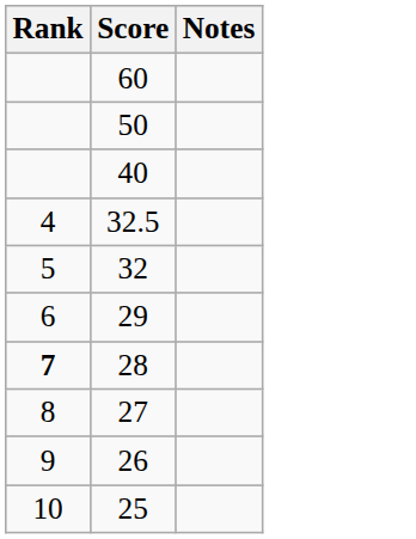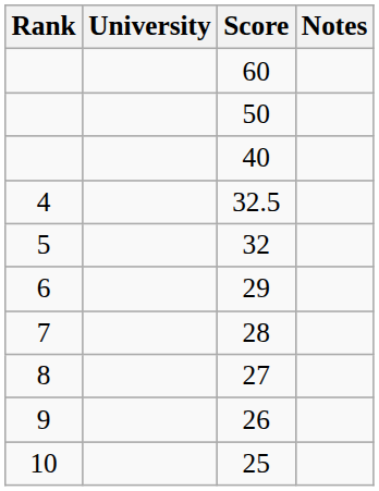 <table class="wikitable sortable" style="text-align:center">
 <tr>
 <th>Rank</th>
+<th>University</th>
 <th>Score</th>
 <th>Notes</th>
 </tr>
 <tr>
+<td></td>
 <td></td>
 <td>60</td>
 <td></td>
 </tr>
 <tr>
 <td></td>
+<td></td>
 <td>50</td>
 <td></td>
 </tr>
 <tr>
+<td></td>
 <td></td>
 <td>40</td>
 <td></td>
 </tr>
 <tr>
 <td>4</td>
+<td></td>
 <td>32.5</td>
 <td></td>
 </tr>
 <tr>
 <td>5</td>
+<td></td>
 <td>32</td>
 <td></td>
 </tr>
 <tr>
 <td>6</td>
+<td></td>
 <td>29</td>
 <td></td>
 </tr>
 <tr>
-<td><strong>7</strong></td>
+<td>7</td>
+<td></td>
 <td>28</td>
 <td></td>
 </tr>
 <tr>
 <td>8</td>
+<td></td>
 <td>27</td>
 <td></td>
 </tr>
 <tr>
 <td>9</td>
+<td></td>
 <td>26</td>
 <td></td>
 </tr>
 <tr>
 <td>10</td>
+<td></td>
 <td>25</td>
 <td></td>
 </tr>
 </table>
